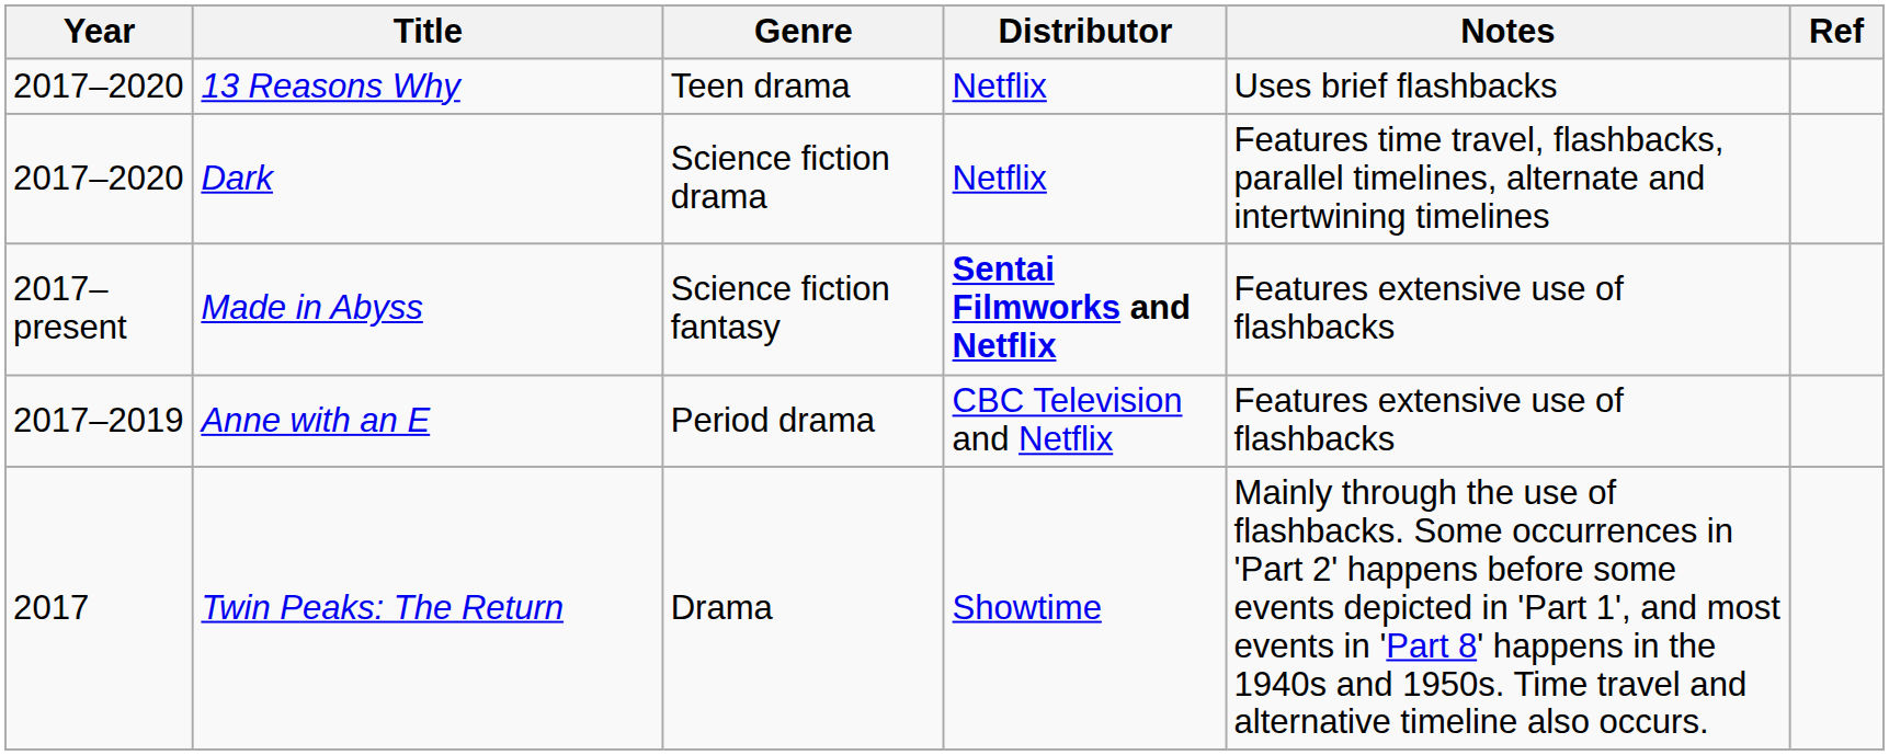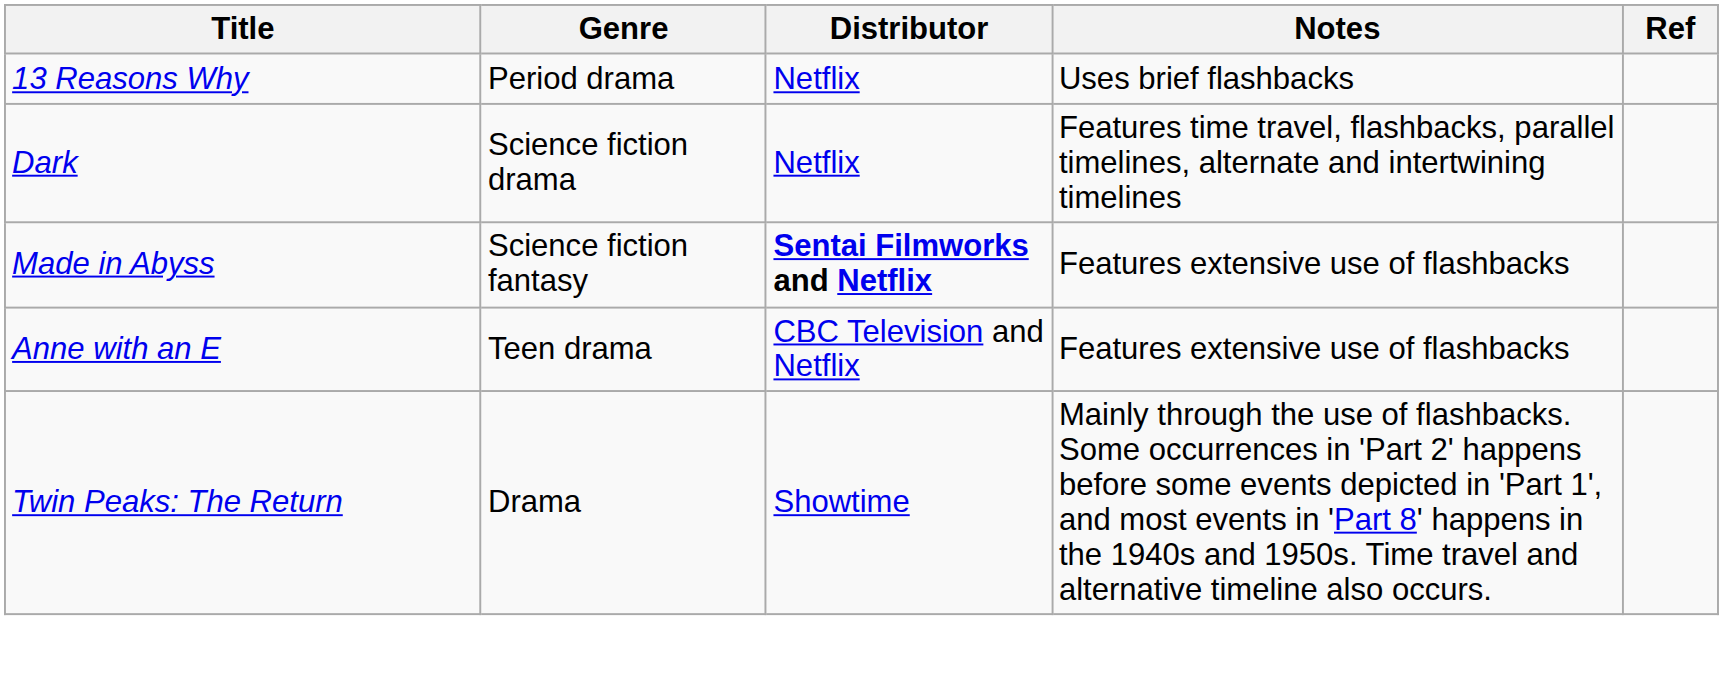 <table class="wikitable sortable" style="width:100%; font-size:100%;">
 <tr>
-<th style="width:10%;">Year</th>
 <th style="width:25%;">Title</th>
 <th style="width:15%;">Genre</th>
 <th style="width:15%;">Distributor</th>
 <th style="width:30%;">Notes</th>
 <th style="width:5%;">Ref</th>
 </tr>
 <tr>
-<td>2017–2020</td>
 <td><em><a href='#'>13 Reasons Why</a></em></td>
-<td>Teen drama</td>
+<td>Period drama</td>
 <td><a href='#'>Netflix</a></td>
 <td>Uses brief flashbacks</td>
 <td></td>
 </tr>
 <tr>
-<td>2017–2020</td>
 <td><em><a href='#'>Dark</a></em></td>
 <td>Science fiction drama</td>
 <td><a href='#'>Netflix</a></td>
 <td>Features time travel, flashbacks, parallel timelines, alternate and intertwining timelines</td>
 <td></td>
 </tr>
 <tr>
-<td>2017–present</td>
 <td><em><a href='#'>Made in Abyss</a></em></td>
 <td>Science fiction fantasy</td>
 <td><strong><a href='#'>Sentai Filmworks</a> and <a href='#'>Netflix</a></strong></td>
 <td>Features extensive use of flashbacks</td>
 <td></td>
 </tr>
 <tr>
-<td>2017–2019</td>
 <td><em><a href='#'>Anne with an E</a></em></td>
-<td>Period drama</td>
+<td>Teen drama</td>
 <td><a href='#'>CBC Television</a> and <a href='#'>Netflix</a></td>
 <td>Features extensive use of flashbacks</td>
 <td></td>
 </tr>
 <tr>
-<td>2017</td>
 <td><em><a href='#'>Twin Peaks: The Return</a></em></td>
 <td>Drama</td>
 <td><a href='#'>Showtime</a></td>
 <td>Mainly through the use of flashbacks. Some occurrences in 'Part 2' happens before some events depicted in 'Part 1', and most events in '<a href='#'>Part 8</a>' happens in the 1940s and 1950s. Time travel and alternative timeline also occurs.</td>
 <td></td>
 </tr>
 </table>
